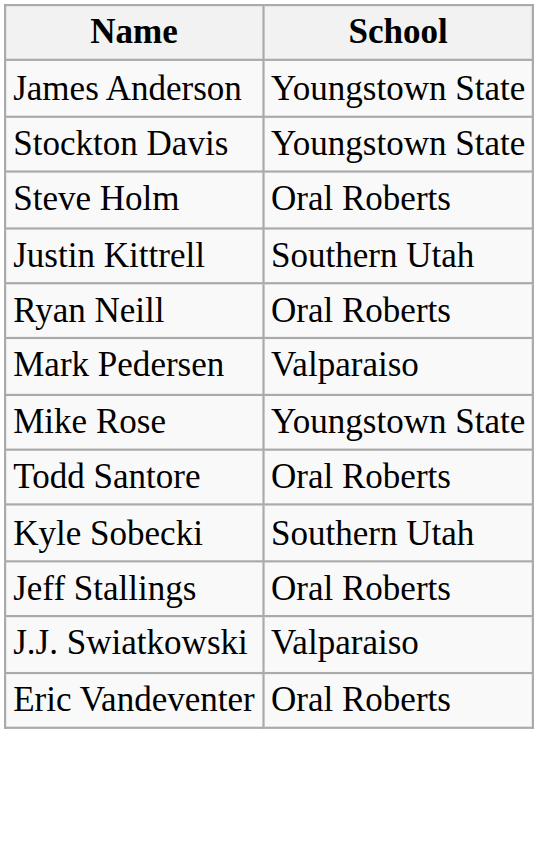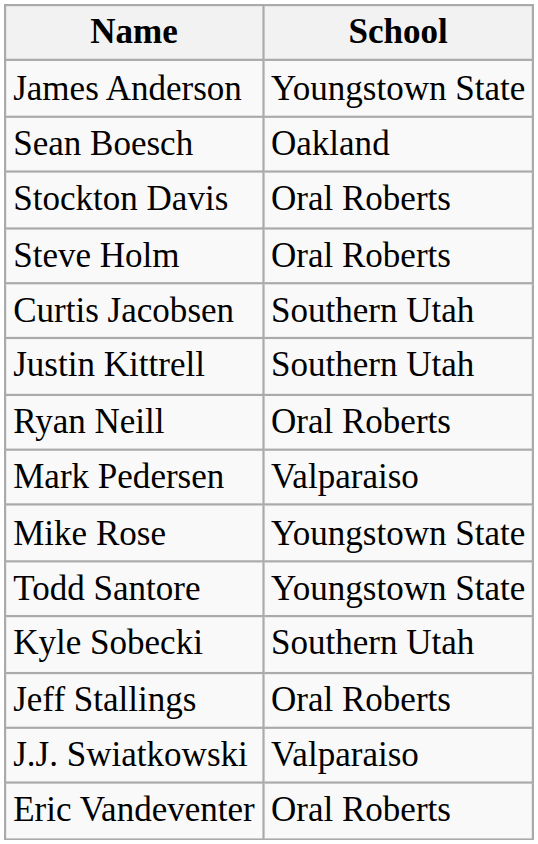 <table class=wikitable>
 <tr>
 <th>Name</th>
 <th>School</th>
 </tr>
 <tr>
 <td>James Anderson</td>
 <td>Youngstown State</td>
 </tr>
 <tr>
+<td>Sean Boesch</td>
+<td>Oakland</td>
+</tr>
+<tr>
 <td>Stockton Davis</td>
-<td>Youngstown State</td>
+<td>Oral Roberts</td>
 </tr>
 <tr>
 <td>Steve Holm</td>
 <td>Oral Roberts</td>
+</tr>
+<tr>
+<td>Curtis Jacobsen</td>
+<td>Southern Utah</td>
 </tr>
 <tr>
 <td>Justin Kittrell</td>
 <td>Southern Utah</td>
 </tr>
 <tr>
 <td>Ryan Neill</td>
 <td>Oral Roberts</td>
 </tr>
 <tr>
 <td>Mark Pedersen</td>
 <td>Valparaiso</td>
 </tr>
 <tr>
 <td>Mike Rose</td>
 <td>Youngstown State</td>
 </tr>
 <tr>
 <td>Todd Santore</td>
-<td>Oral Roberts</td>
+<td>Youngstown State</td>
 </tr>
 <tr>
 <td>Kyle Sobecki</td>
 <td>Southern Utah</td>
 </tr>
 <tr>
 <td>Jeff Stallings</td>
 <td>Oral Roberts</td>
 </tr>
 <tr>
 <td>J.J. Swiatkowski</td>
 <td>Valparaiso</td>
 </tr>
 <tr>
 <td>Eric Vandeventer</td>
 <td>Oral Roberts</td>
 </tr>
 </table>
